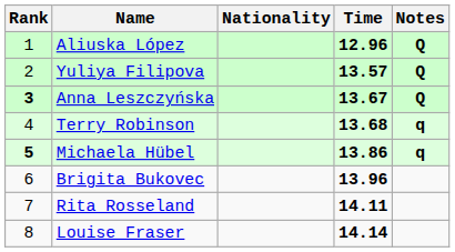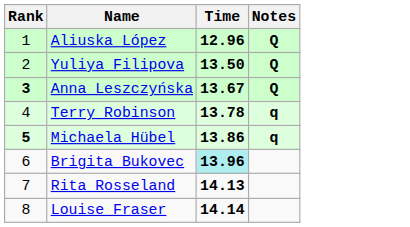 <table class="wikitable sortable" style="text-align:center">
 <tr>
 <th>Rank</th>
 <th>Name</th>
-<th>Nationality</th>
 <th>Time</th>
 <th>Notes</th>
 </tr>
 <tr bgcolor=ccffcc>
 <td>1</td>
 <td align=left><a href='#'>Aliuska López</a></td>
-<td align=left></td>
 <td><strong>12.96</strong></td>
 <td><strong>Q</strong></td>
 </tr>
 <tr bgcolor=ccffcc>
 <td>2</td>
 <td align=left><a href='#'>Yuliya Filipova</a></td>
-<td align=left></td>
-<td><strong>13.57</strong></td>
+<td><strong>13.50</strong></td>
 <td><strong>Q</strong></td>
 </tr>
 <tr bgcolor=ccffcc>
 <td><strong>3</strong></td>
 <td align=left><a href='#'>Anna Leszczyńska</a></td>
-<td align=left></td>
 <td><strong>13.67</strong></td>
 <td><strong>Q</strong></td>
 </tr>
 <tr bgcolor=ddffdd>
 <td>4</td>
 <td align=left><a href='#'>Terry Robinson</a></td>
-<td align=left></td>
-<td><strong>13.68</strong></td>
+<td><strong>13.78</strong></td>
 <td><strong>q</strong></td>
 </tr>
 <tr bgcolor=ddffdd>
 <td><strong>5</strong></td>
 <td align=left><a href='#'>Michaela Hübel</a></td>
-<td align=left></td>
 <td><strong>13.86</strong></td>
 <td><strong>q</strong></td>
 </tr>
 <tr>
 <td>6</td>
 <td align=left><a href='#'>Brigita Bukovec</a></td>
-<td align=left></td>
-<td><strong>13.96</strong></td>
+<td style="background: paleturquoise;"><strong>13.96</strong></td>
 <td></td>
 </tr>
 <tr>
 <td>7</td>
 <td align=left><a href='#'>Rita Rosseland</a></td>
-<td align=left></td>
-<td><strong>14.11</strong></td>
+<td><strong>14.13</strong></td>
 <td></td>
 </tr>
 <tr>
 <td>8</td>
 <td align=left><a href='#'>Louise Fraser</a></td>
-<td align=left></td>
 <td><strong>14.14</strong></td>
 <td></td>
 </tr>
 </table>
